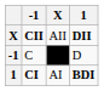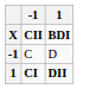 <table class="wikitable">
 <tr>
 <th></th>
 <th>-1</th>
-<th>X</th>
 <th>1</th>
 </tr>
 <tr>
 <th>X</th>
 <td><strong>CII</strong></td>
-<td>AII</td>
-<td><strong>DII</strong></td>
+<td><strong>BDI</strong></td>
 </tr>
 <tr>
 <th>-1</th>
 <td>C</td>
-<td style="background-color: black;"></td>
 <td>D</td>
 </tr>
 <tr>
 <th>1</th>
 <td><strong>CI</strong></td>
-<td>AI</td>
-<td><strong>BDI</strong></td>
+<td><strong>DII</strong></td>
 </tr>
 </table>
